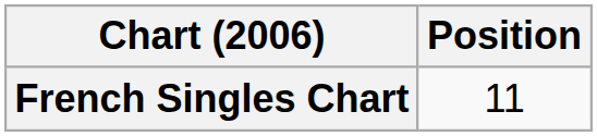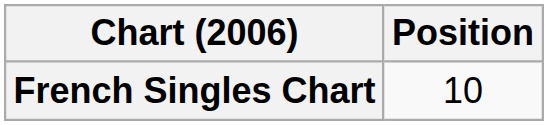 <table class="wikitable plainrowheaders">
 <tr>
 <th>Chart (2006)</th>
 <th>Position</th>
 </tr>
 <tr>
 <th scope="row">French Singles Chart</th>
-<td align="center">11</td>
+<td align="center">10</td>
 </tr>
 </table>
